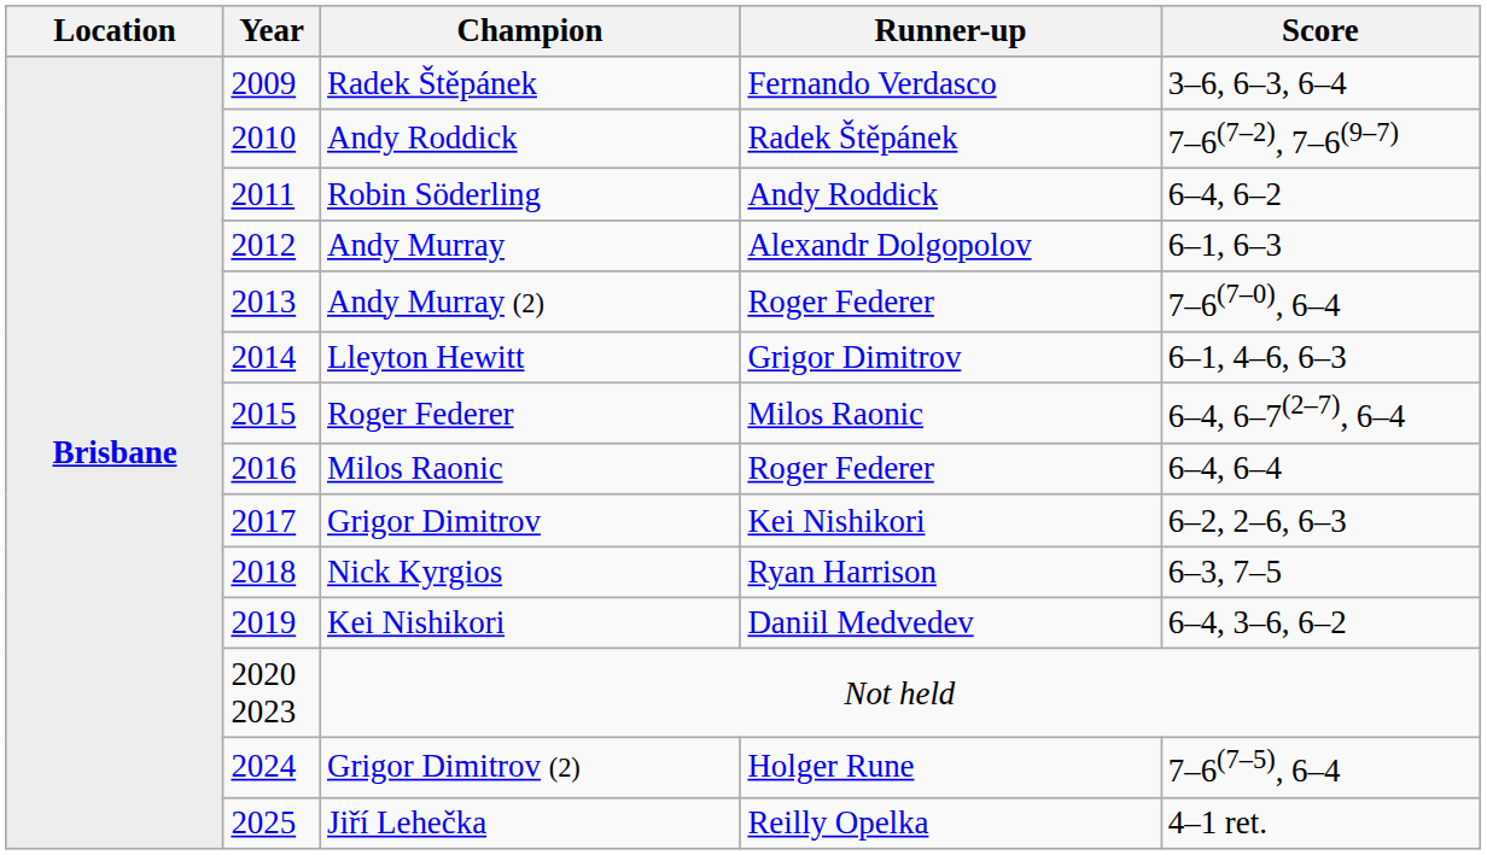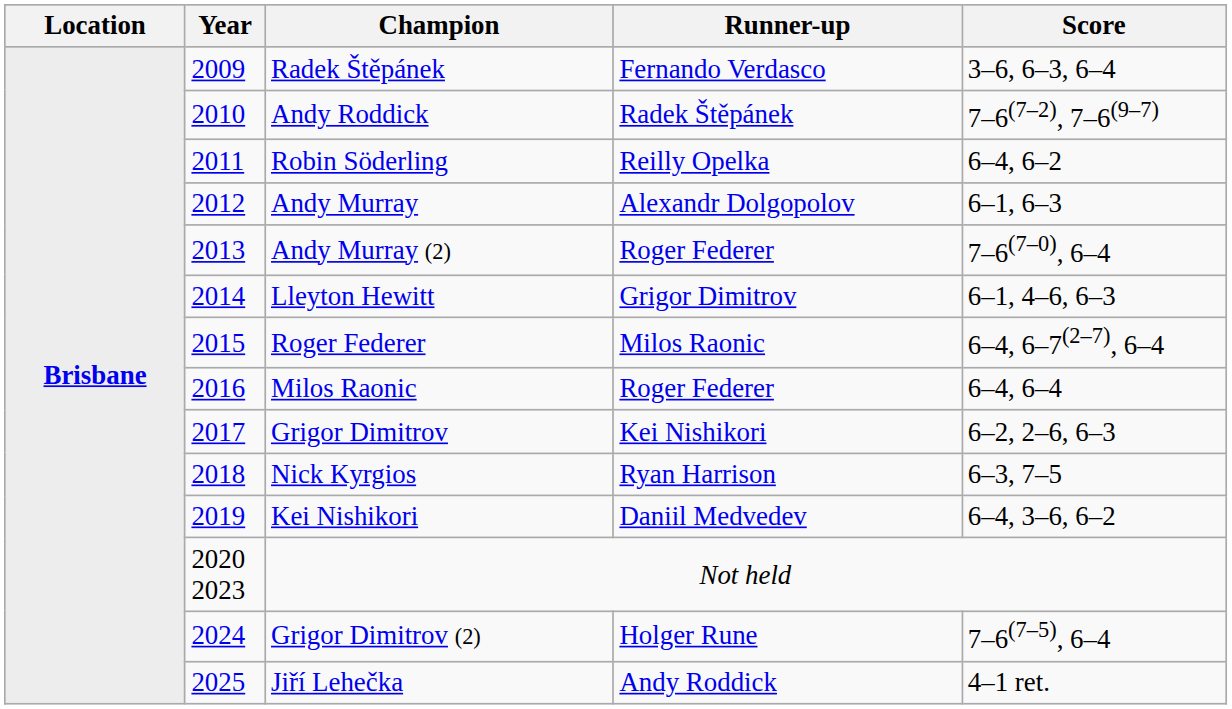 <table class="wikitable">
 <tr>
 <th style="width:100px">Location</th>
 <th style="width:40px">Year</th>
 <th style="width:200px">Champion</th>
 <th style="width:200px">Runner-up</th>
 <th style="width:150px" class="unsortable">Score</th>
 </tr>
 <tr>
 <th rowspan="14" style="background:#ededed"><a href='#'>Brisbane</a></th>
 <td><a href='#'>2009</a></td>
 <td> <a href='#'>Radek Štěpánek</a></td>
 <td> <a href='#'>Fernando Verdasco</a></td>
 <td>3–6, 6–3, 6–4</td>
 </tr>
 <tr>
 <td><a href='#'>2010</a></td>
 <td> <a href='#'>Andy Roddick</a></td>
 <td> <a href='#'>Radek Štěpánek</a></td>
 <td>7–6<sup>(7–2)</sup>, 7–6<sup>(9–7)</sup></td>
 </tr>
 <tr>
 <td><a href='#'>2011</a></td>
 <td> <a href='#'>Robin Söderling</a></td>
-<td> <a href='#'>Andy Roddick</a></td>
+<td> <a href='#'>Reilly Opelka</a></td>
 <td>6–4, 6–2</td>
 </tr>
 <tr>
 <td><a href='#'>2012</a></td>
 <td> <a href='#'>Andy Murray</a></td>
 <td> <a href='#'>Alexandr Dolgopolov</a></td>
 <td>6–1, 6–3</td>
 </tr>
 <tr>
 <td><a href='#'>2013</a></td>
 <td> <a href='#'>Andy Murray</a> <small>(2)</small></td>
 <td> <a href='#'>Roger Federer</a></td>
 <td>7–6<sup>(7–0)</sup>, 6–4</td>
 </tr>
 <tr>
 <td><a href='#'>2014</a></td>
 <td> <a href='#'>Lleyton Hewitt</a></td>
 <td> <a href='#'>Grigor Dimitrov</a></td>
 <td>6–1, 4–6, 6–3</td>
 </tr>
 <tr>
 <td><a href='#'>2015</a></td>
 <td> <a href='#'>Roger Federer</a></td>
 <td> <a href='#'>Milos Raonic</a></td>
 <td>6–4, 6–7<sup>(2–7)</sup>, 6–4</td>
 </tr>
 <tr>
 <td><a href='#'>2016</a></td>
 <td> <a href='#'>Milos Raonic</a></td>
 <td> <a href='#'>Roger Federer</a></td>
 <td>6–4, 6–4</td>
 </tr>
 <tr>
 <td><a href='#'>2017</a></td>
 <td> <a href='#'>Grigor Dimitrov</a></td>
 <td> <a href='#'>Kei Nishikori</a></td>
 <td>6–2, 2–6, 6–3</td>
 </tr>
 <tr>
 <td><a href='#'>2018</a></td>
 <td> <a href='#'>Nick Kyrgios</a></td>
 <td> <a href='#'>Ryan Harrison</a></td>
 <td>6–3, 7–5</td>
 </tr>
 <tr>
 <td><a href='#'>2019</a></td>
 <td> <a href='#'>Kei Nishikori</a></td>
 <td> <a href='#'>Daniil Medvedev</a></td>
 <td>6–4, 3–6, 6–2</td>
 </tr>
 <tr>
 <td>2020 2023</td>
 <td colspan="3" align="center"><em>Not held</em></td>
 </tr>
 <tr>
 <td><a href='#'>2024</a></td>
 <td> <a href='#'>Grigor Dimitrov</a> <small>(2)</small></td>
 <td> <a href='#'>Holger Rune</a></td>
 <td>7–6<sup>(7–5)</sup>, 6–4</td>
 </tr>
 <tr>
 <td><a href='#'>2025</a></td>
 <td> <a href='#'>Jiří Lehečka</a></td>
-<td> <a href='#'>Reilly Opelka</a></td>
+<td> <a href='#'>Andy Roddick</a></td>
 <td>4–1 ret.</td>
 </tr>
 </table>
